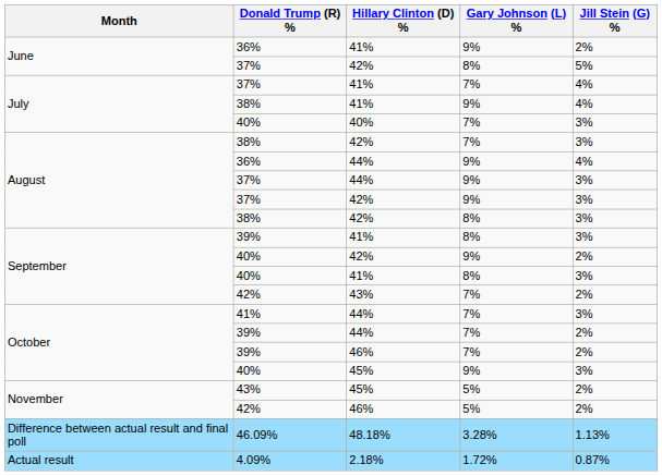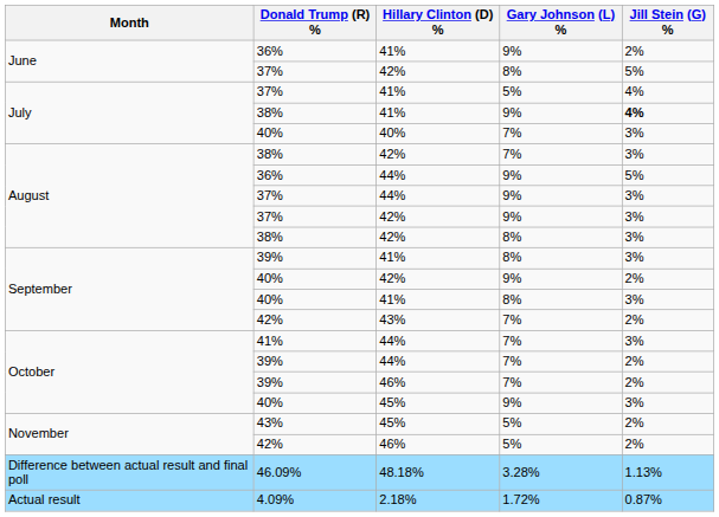 <table class="wikitable">
 <tr>
 <th>Month</th>
 <th><a href='#'>Donald Trump</a> (R) %</th>
 <th><a href='#'>Hillary Clinton</a> (D) %</th>
 <th><a href='#'>Gary Johnson</a> <a href='#'>(L)</a> %</th>
 <th><a href='#'>Jill Stein</a> <a href='#'>(G)</a> %</th>
 </tr>
 <tr>
 <td rowspan="2">June</td>
 <td>36%</td>
 <td>41%</td>
 <td>9%</td>
 <td>2%</td>
 </tr>
 <tr>
 <td>37%</td>
 <td>42%</td>
 <td>8%</td>
 <td>5%</td>
 </tr>
 <tr>
 <td rowspan="3">July</td>
 <td>37%</td>
 <td>41%</td>
-<td>7%</td>
+<td>5%</td>
 <td>4%</td>
 </tr>
 <tr>
 <td>38%</td>
 <td>41%</td>
 <td>9%</td>
-<td>4%</td>
+<td><strong>4%</strong></td>
 </tr>
 <tr>
 <td>40%</td>
 <td>40%</td>
 <td>7%</td>
 <td>3%</td>
 </tr>
 <tr>
 <td rowspan="5">August</td>
 <td>38%</td>
 <td>42%</td>
 <td>7%</td>
 <td>3%</td>
 </tr>
 <tr>
 <td>36%</td>
 <td>44%</td>
 <td>9%</td>
-<td>4%</td>
+<td>5%</td>
 </tr>
 <tr>
 <td>37%</td>
 <td>44%</td>
 <td>9%</td>
 <td>3%</td>
 </tr>
 <tr>
 <td>37%</td>
 <td>42%</td>
 <td>9%</td>
 <td>3%</td>
 </tr>
 <tr>
 <td>38%</td>
 <td>42%</td>
 <td>8%</td>
 <td>3%</td>
 </tr>
 <tr>
 <td rowspan="4">September</td>
 <td>39%</td>
 <td>41%</td>
 <td>8%</td>
 <td>3%</td>
 </tr>
 <tr>
 <td>40%</td>
 <td>42%</td>
 <td>9%</td>
 <td>2%</td>
 </tr>
 <tr>
 <td>40%</td>
 <td>41%</td>
 <td>8%</td>
 <td>3%</td>
 </tr>
 <tr>
 <td>42%</td>
 <td>43%</td>
 <td>7%</td>
 <td>2%</td>
 </tr>
 <tr>
 <td rowspan="4">October</td>
 <td>41%</td>
 <td>44%</td>
 <td>7%</td>
 <td>3%</td>
 </tr>
 <tr>
 <td>39%</td>
 <td>44%</td>
 <td>7%</td>
 <td>2%</td>
 </tr>
 <tr>
 <td>39%</td>
 <td>46%</td>
 <td>7%</td>
 <td>2%</td>
 </tr>
 <tr>
 <td>40%</td>
 <td>45%</td>
 <td>9%</td>
 <td>3%</td>
 </tr>
 <tr>
 <td rowspan="2">November</td>
 <td>43%</td>
 <td>45%</td>
 <td>5%</td>
 <td>2%</td>
 </tr>
 <tr>
 <td>42%</td>
 <td>46%</td>
 <td>5%</td>
 <td>2%</td>
 </tr>
 <tr style="background:#9bddff;">
 <td>Difference between actual result and final poll</td>
 <td>46.09%</td>
 <td>48.18%</td>
 <td>3.28%</td>
 <td>1.13%</td>
 </tr>
 <tr style="background:#9bddff;">
 <td>Actual result</td>
 <td>4.09%</td>
 <td>2.18%</td>
 <td>1.72%</td>
 <td>0.87%</td>
 </tr>
 </table>
